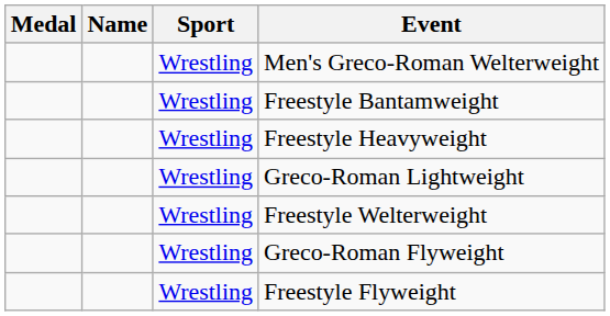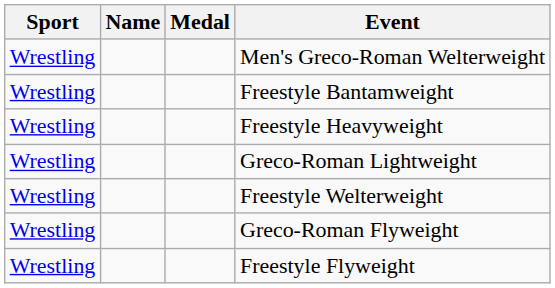 <table class="wikitable sortable">
 <tr>
+<th>Sport</th>
+<th>Name</th>
 <th>Medal</th>
-<th>Name</th>
-<th>Sport</th>
 <th>Event</th>
 </tr>
 <tr>
+<td><a href='#'>Wrestling</a></td>
 <td></td>
 <td></td>
-<td><a href='#'>Wrestling</a></td>
 <td>Men's Greco-Roman Welterweight</td>
 </tr>
 <tr>
+<td><a href='#'>Wrestling</a></td>
 <td></td>
 <td></td>
-<td><a href='#'>Wrestling</a></td>
 <td>Freestyle Bantamweight</td>
 </tr>
 <tr>
+<td><a href='#'>Wrestling</a></td>
 <td></td>
 <td></td>
-<td><a href='#'>Wrestling</a></td>
 <td>Freestyle Heavyweight</td>
 </tr>
 <tr>
+<td><a href='#'>Wrestling</a></td>
 <td></td>
 <td></td>
-<td><a href='#'>Wrestling</a></td>
 <td>Greco-Roman Lightweight</td>
 </tr>
 <tr>
+<td><a href='#'>Wrestling</a></td>
 <td></td>
 <td></td>
-<td><a href='#'>Wrestling</a></td>
 <td>Freestyle Welterweight</td>
 </tr>
 <tr>
+<td><a href='#'>Wrestling</a></td>
 <td></td>
 <td></td>
-<td><a href='#'>Wrestling</a></td>
 <td>Greco-Roman Flyweight</td>
 </tr>
 <tr>
+<td><a href='#'>Wrestling</a></td>
 <td></td>
 <td></td>
-<td><a href='#'>Wrestling</a></td>
 <td>Freestyle Flyweight</td>
 </tr>
 </table>
